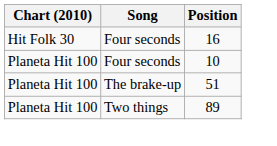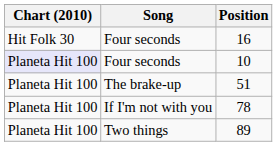 <table class="wikitable">
 <tr>
 <th>Chart (2010)</th>
 <th>Song</th>
 <th>Position</th>
 </tr>
 <tr>
 <td>Hit Folk 30</td>
 <td>Four seconds</td>
 <td style="text-align:center;">16</td>
 </tr>
 <tr>
-<td>Planeta Hit 100</td>
+<td style="background: lavender;">Planeta Hit 100</td>
 <td>Four seconds</td>
 <td style="text-align:center;">10</td>
 </tr>
 <tr>
 <td>Planeta Hit 100</td>
 <td>The brake-up</td>
 <td style="text-align:center;">51</td>
 </tr>
 <tr>
 <td>Planeta Hit 100</td>
+<td>If I'm not with you</td>
+<td style="text-align:center;">78</td>
+</tr>
+<tr>
+<td>Planeta Hit 100</td>
 <td>Two things</td>
 <td style="text-align:center;">89</td>
 </tr>
 </table>
